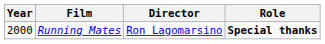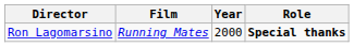 <table class="wikitable">
 <tr>
+<th>Director</th>
+<th>Film</th>
 <th>Year</th>
-<th>Film</th>
-<th>Director</th>
 <th>Role</th>
 </tr>
 <tr>
+<td><a href='#'>Ron Lagomarsino</a></td>
+<td><em><a href='#'>Running Mates</a></em></td>
 <td>2000</td>
-<td><em><a href='#'>Running Mates</a></em></td>
-<td><a href='#'>Ron Lagomarsino</a></td>
 <td><strong>Special thanks</strong></td>
 </tr>
 </table>
